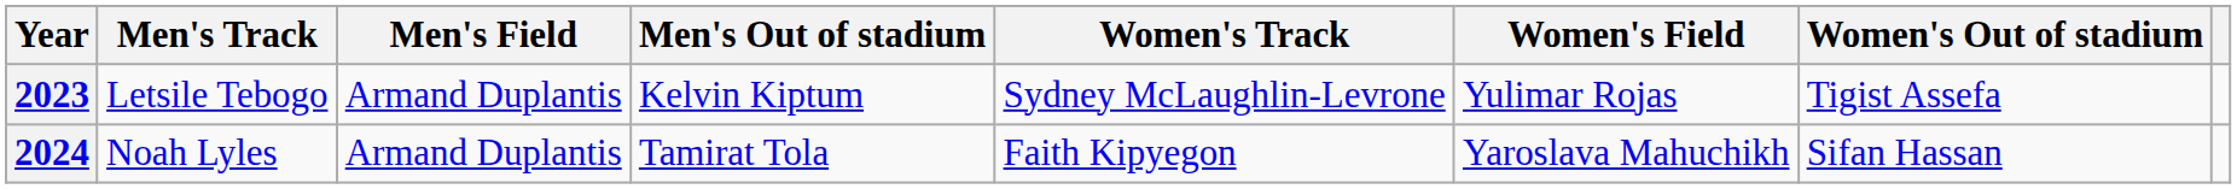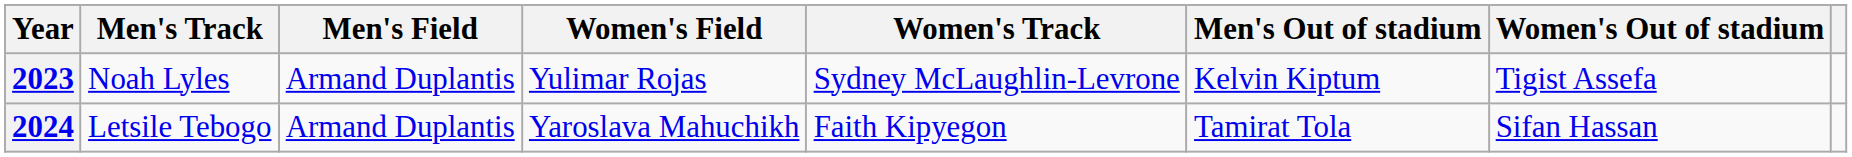 <table class="wikitable sortable">
 <tr>
 <th scope="col">Year</th>
 <th scope="col">Men's Track</th>
 <th scope="col">Men's Field</th>
+<th scope="col">Women's Field</th>
+<th scope="col">Women's Track</th>
 <th scope="col">Men's Out of stadium</th>
-<th scope="col">Women's Track</th>
-<th scope="col">Women's Field</th>
 <th scope="col">Women's Out of stadium</th>
 <th scope="col" class="unsortable"></th>
 </tr>
 <tr>
 <th scope="row"><a href='#'>2023</a></th>
-<td> <a href='#'>Letsile Tebogo</a></td>
+<td> <a href='#'>Noah Lyles</a></td>
 <td> <a href='#'>Armand Duplantis</a></td>
+<td> <a href='#'>Yulimar Rojas</a></td>
+<td> <a href='#'>Sydney McLaughlin-Levrone</a></td>
 <td> <a href='#'>Kelvin Kiptum</a></td>
-<td> <a href='#'>Sydney McLaughlin-Levrone</a></td>
-<td> <a href='#'>Yulimar Rojas</a></td>
 <td> <a href='#'>Tigist Assefa</a></td>
 <td></td>
 </tr>
 <tr>
 <th scope="row"><a href='#'>2024</a></th>
-<td> <a href='#'>Noah Lyles</a></td>
+<td> <a href='#'>Letsile Tebogo</a></td>
 <td> <a href='#'>Armand Duplantis</a></td>
+<td> <a href='#'>Yaroslava Mahuchikh</a></td>
+<td> <a href='#'>Faith Kipyegon</a></td>
 <td> <a href='#'>Tamirat Tola</a></td>
-<td> <a href='#'>Faith Kipyegon</a></td>
-<td> <a href='#'>Yaroslava Mahuchikh</a></td>
 <td> <a href='#'>Sifan Hassan</a></td>
 <td></td>
 </tr>
 </table>
